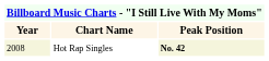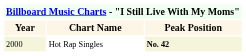 <table cellpadding="3" align="all">
 <tr>
 <td align="center" bgcolor="honeydew" colspan="3"><strong><a href='#'>Billboard Music Charts</a> - "I Still Live With My Moms"</strong></td>
 </tr>
 <tr>
 <th align="center" bgcolor="oldlace"><strong>Year</strong></th>
 <th align="center" width="150" bgcolor="oldlace"><strong>Chart Name</strong></th>
 <th align="center" width="150" bgcolor="oldlace"><strong>Peak Position</strong></th>
 </tr>
 <tr>
-<td bgcolor="beige"><small>2008</small></td>
+<td bgcolor="beige"><small>2000</small></td>
 <td><small>Hot Rap Singles</small></td>
 <td bgcolor="beige"><strong><small>No. 42</small></strong></td>
 </tr>
 <tr>
 </tr>
 </table>
